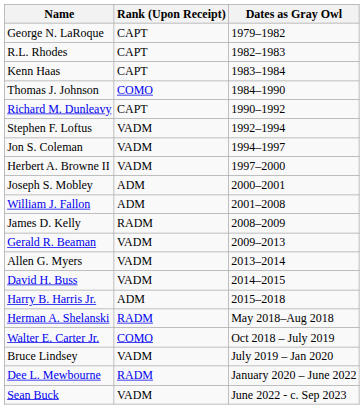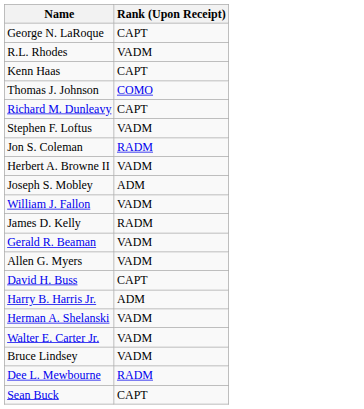 <table class="wikitable">
 <tr>
 <th>Name</th>
 <th>Rank (Upon Receipt)</th>
-<th>Dates as Gray Owl</th>
 </tr>
 <tr>
 <td>George N. LaRoque</td>
 <td>CAPT</td>
-<td>1979–1982</td>
 </tr>
 <tr>
 <td>R.L. Rhodes</td>
-<td>CAPT</td>
-<td>1982–1983</td>
+<td>VADM</td>
 </tr>
 <tr>
 <td>Kenn Haas</td>
 <td>CAPT</td>
-<td>1983–1984</td>
 </tr>
 <tr>
 <td>Thomas J. Johnson</td>
 <td><a href='#'>COMO</a></td>
-<td>1984–1990</td>
 </tr>
 <tr>
 <td><a href='#'>Richard M. Dunleavy</a></td>
 <td>CAPT</td>
-<td>1990–1992</td>
 </tr>
 <tr>
 <td>Stephen F. Loftus</td>
 <td>VADM</td>
-<td>1992–1994</td>
 </tr>
 <tr>
 <td>Jon S. Coleman</td>
-<td>VADM</td>
-<td>1994–1997</td>
+<td><a href='#'>RADM</a></td>
 </tr>
 <tr>
 <td>Herbert A. Browne II</td>
 <td>VADM</td>
-<td>1997–2000</td>
 </tr>
 <tr>
 <td>Joseph S. Mobley</td>
 <td>ADM</td>
-<td>2000–2001</td>
 </tr>
 <tr>
 <td><a href='#'>William J. Fallon</a></td>
-<td>ADM</td>
-<td>2001–2008</td>
+<td>VADM</td>
 </tr>
 <tr>
 <td>James D. Kelly</td>
 <td>RADM</td>
-<td>2008–2009</td>
 </tr>
 <tr>
 <td><a href='#'>Gerald R. Beaman</a></td>
 <td>VADM</td>
-<td>2009–2013</td>
 </tr>
 <tr>
 <td>Allen G. Myers</td>
 <td>VADM</td>
-<td>2013–2014</td>
 </tr>
 <tr>
 <td><a href='#'>David H. Buss</a></td>
-<td>VADM</td>
-<td>2014–2015</td>
+<td>CAPT</td>
 </tr>
 <tr>
 <td><a href='#'>Harry B. Harris Jr.</a></td>
 <td>ADM</td>
-<td>2015–2018</td>
 </tr>
 <tr>
 <td><a href='#'>Herman A. Shelanski</a></td>
-<td><a href='#'>RADM</a></td>
-<td>May 2018–Aug 2018</td>
+<td>VADM</td>
 </tr>
 <tr>
 <td><a href='#'>Walter E. Carter Jr.</a></td>
-<td><a href='#'>COMO</a></td>
-<td>Oct 2018 – July 2019</td>
+<td>VADM</td>
 </tr>
 <tr>
 <td>Bruce Lindsey</td>
 <td>VADM</td>
-<td>July 2019 – Jan 2020</td>
 </tr>
 <tr>
 <td><a href='#'>Dee L. Mewbourne</a></td>
 <td><a href='#'>RADM</a></td>
-<td>January 2020 – June 2022</td>
 </tr>
 <tr>
 <td><a href='#'>Sean Buck</a></td>
-<td>VADM</td>
-<td>June 2022 - c. Sep 2023</td>
+<td>CAPT</td>
 </tr>
 </table>
